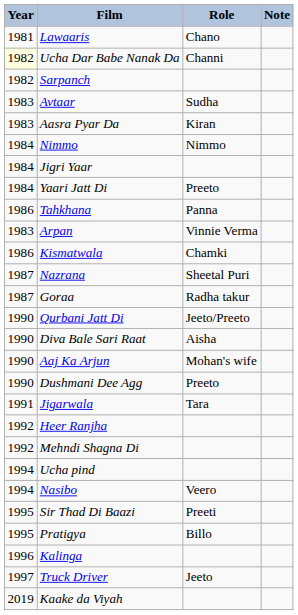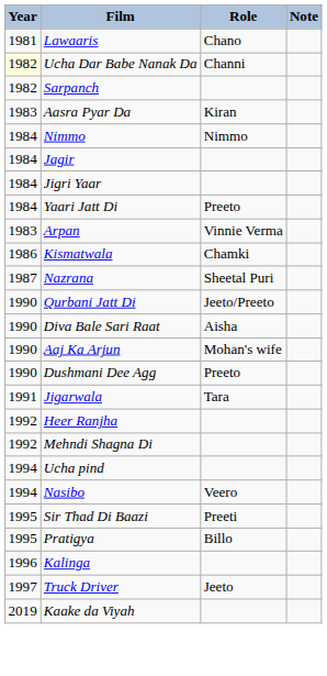 <table class="wikitable" style="font-size:90%">
 <tr style="text-align:center;">
 <th style="background:#B0C4DE;">Year</th>
 <th style="background:#B0C4DE;">Film</th>
 <th style="background:#B0C4DE;">Role</th>
 <th style="background:#B0C4DE;">Note</th>
 </tr>
 <tr>
 <td>1981</td>
 <td><em><a href='#'>Lawaaris</a> </em></td>
 <td>Chano</td>
 <td></td>
 </tr>
 <tr>
 <td style="background: lightyellow;">1982</td>
 <td><em>Ucha Dar Babe Nanak Da</em></td>
 <td>Channi</td>
 <td></td>
 </tr>
 <tr>
 <td>1982</td>
 <td><em><a href='#'>Sarpanch</a></em></td>
 <td></td>
 <td></td>
 </tr>
 <tr>
 <td>1983</td>
-<td><em><a href='#'>Avtaar</a></em></td>
-<td>Sudha</td>
-<td></td>
-</tr>
-<tr>
-<td>1983</td>
 <td><em>Aasra Pyar Da</em></td>
 <td>Kiran</td>
 <td></td>
 </tr>
 <tr>
 <td>1984</td>
 <td><em><a href='#'>Nimmo</a></em></td>
 <td>Nimmo</td>
 <td></td>
 </tr>
 <tr>
 <td>1984</td>
+<td><em><a href='#'>Jagir</a></em></td>
+<td></td>
+<td></td>
+</tr>
+<tr>
+<td>1984</td>
 <td><em>Jigri Yaar</em></td>
 <td></td>
 <td></td>
 </tr>
 <tr>
 <td>1984</td>
 <td><em>Yaari Jatt Di</em></td>
 <td>Preeto</td>
-<td></td>
-</tr>
-<tr>
-<td>1986</td>
-<td><em><a href='#'>Tahkhana</a></em></td>
-<td>Panna</td>
 <td></td>
 </tr>
 <tr>
 <td>1983</td>
 <td><em><a href='#'>Arpan</a></em></td>
 <td>Vinnie Verma</td>
 <td></td>
 </tr>
 <tr>
 <td>1986</td>
 <td><em><a href='#'>Kismatwala</a></em></td>
 <td>Chamki</td>
 <td></td>
 </tr>
 <tr>
 <td>1987</td>
 <td><em><a href='#'>Nazrana</a></em></td>
 <td>Sheetal Puri</td>
-<td></td>
-</tr>
-<tr>
-<td>1987</td>
-<td><em>Goraa</em></td>
-<td>Radha takur</td>
 <td></td>
 </tr>
 <tr 1988 mardon wali baat ||katki||>
 <td>1990</td>
 <td><em><a href='#'>Qurbani Jatt Di</a></em></td>
 <td>Jeeto/Preeto</td>
 <td></td>
 </tr>
 <tr>
 <td>1990</td>
 <td><em>Diva Bale Sari Raat</em></td>
 <td>Aisha</td>
 <td></td>
 </tr>
 <tr>
 <td>1990</td>
 <td><em><a href='#'>Aaj Ka Arjun</a></em></td>
 <td>Mohan's wife</td>
 <td></td>
 </tr>
 <tr>
 <td>1990</td>
 <td><em>Dushmani Dee Agg</em></td>
 <td>Preeto</td>
 <td></td>
 </tr>
 <tr>
 <td>1991</td>
 <td><em><a href='#'>Jigarwala</a></em></td>
 <td>Tara</td>
 <td></td>
 </tr>
 <tr>
 <td>1992</td>
 <td><em><a href='#'>Heer Ranjha</a></em></td>
 <td></td>
 <td></td>
 </tr>
 <tr>
 <td>1992</td>
 <td><em>Mehndi Shagna Di</em></td>
 <td></td>
 <td></td>
 </tr>
 <tr>
 <td>1994</td>
 <td><em>Ucha pind</em></td>
 <td></td>
 <td></td>
 </tr>
 <tr>
 <td>1994</td>
 <td><em><a href='#'>Nasibo</a></em></td>
 <td>Veero</td>
 <td></td>
 </tr>
 <tr>
 <td>1995</td>
 <td><em>Sir Thad Di Baazi</em></td>
 <td>Preeti</td>
 <td></td>
 </tr>
 <tr>
 <td>1995</td>
 <td><em>Pratigya</em></td>
 <td>Billo</td>
 <td></td>
 </tr>
 <tr>
 <td>1996</td>
 <td><em><a href='#'>Kalinga</a></em></td>
 <td></td>
 <td></td>
 </tr>
 <tr>
 <td>1997</td>
 <td><em><a href='#'>Truck Driver</a></em></td>
 <td>Jeeto</td>
 <td></td>
 </tr>
 <tr>
 <td>2019</td>
 <td><em>Kaake da Viyah</em></td>
 <td></td>
 <td></td>
 </tr>
 </table>
